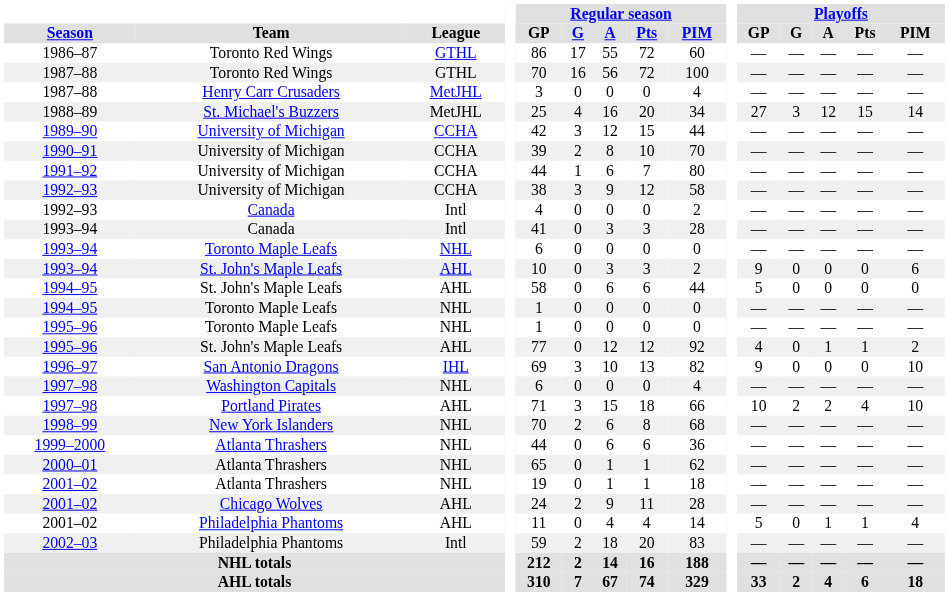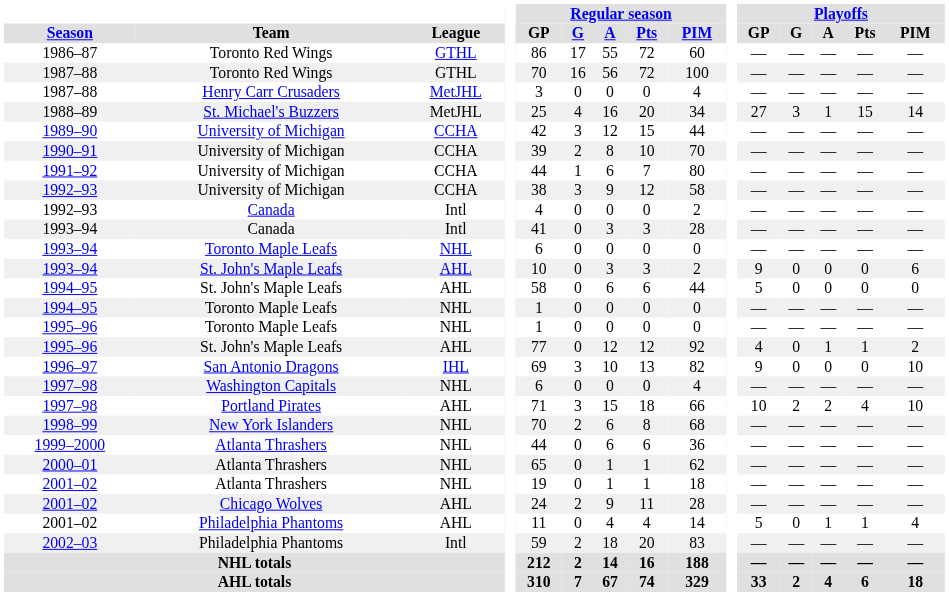 <table border="0" cellpadding="1" cellspacing="0" style="text-align:center; width:60em">
 <tr bgcolor="#e0e0e0">
 <th colspan="3" bgcolor="#ffffff"> </th>
 <th rowspan="99" bgcolor="#ffffff"> </th>
 <th colspan="5"><a href='#'>Regular season</a></th>
 <th rowspan="99" bgcolor="#ffffff"> </th>
 <th colspan="5"><a href='#'>Playoffs</a></th>
 </tr>
 <tr bgcolor="#e0e0e0">
 <th><a href='#'>Season</a></th>
 <th>Team</th>
 <th>League</th>
 <th>GP</th>
 <th><a href='#'>G</a></th>
 <th><a href='#'>A</a></th>
 <th><a href='#'>Pts</a></th>
 <th><a href='#'>PIM</a></th>
 <th>GP</th>
 <th>G</th>
 <th>A</th>
 <th>Pts</th>
 <th>PIM</th>
 </tr>
 <tr>
 <td>1986–87</td>
 <td>Toronto Red Wings</td>
 <td><a href='#'>GTHL</a></td>
 <td>86</td>
 <td>17</td>
 <td>55</td>
 <td>72</td>
 <td>60</td>
 <td>—</td>
 <td>—</td>
 <td>—</td>
 <td>—</td>
 <td>—</td>
 </tr>
 <tr bgcolor="#f0f0f0">
 <td>1987–88</td>
 <td>Toronto Red Wings</td>
 <td>GTHL</td>
 <td>70</td>
 <td>16</td>
 <td>56</td>
 <td>72</td>
 <td>100</td>
 <td>—</td>
 <td>—</td>
 <td>—</td>
 <td>—</td>
 <td>—</td>
 </tr>
 <tr>
 <td>1987–88</td>
 <td><a href='#'>Henry Carr Crusaders</a></td>
 <td><a href='#'>MetJHL</a></td>
 <td>3</td>
 <td>0</td>
 <td>0</td>
 <td>0</td>
 <td>4</td>
 <td>—</td>
 <td>—</td>
 <td>—</td>
 <td>—</td>
 <td>—</td>
 </tr>
 <tr bgcolor="#f0f0f0">
 <td>1988–89</td>
 <td><a href='#'>St. Michael's Buzzers</a></td>
 <td>MetJHL</td>
 <td>25</td>
 <td>4</td>
 <td>16</td>
 <td>20</td>
 <td>34</td>
 <td>27</td>
 <td>3</td>
-<td>12</td>
+<td>1</td>
 <td>15</td>
 <td>14</td>
 </tr>
 <tr>
 <td><a href='#'>1989–90</a></td>
 <td><a href='#'>University of Michigan</a></td>
 <td><a href='#'>CCHA</a></td>
 <td>42</td>
 <td>3</td>
 <td>12</td>
 <td>15</td>
 <td>44</td>
 <td>—</td>
 <td>—</td>
 <td>—</td>
 <td>—</td>
 <td>—</td>
 </tr>
 <tr bgcolor="#f0f0f0">
 <td><a href='#'>1990–91</a></td>
 <td>University of Michigan</td>
 <td>CCHA</td>
 <td>39</td>
 <td>2</td>
 <td>8</td>
 <td>10</td>
 <td>70</td>
 <td>—</td>
 <td>—</td>
 <td>—</td>
 <td>—</td>
 <td>—</td>
 </tr>
 <tr>
 <td><a href='#'>1991–92</a></td>
 <td>University of Michigan</td>
 <td>CCHA</td>
 <td>44</td>
 <td>1</td>
 <td>6</td>
 <td>7</td>
 <td>80</td>
 <td>—</td>
 <td>—</td>
 <td>—</td>
 <td>—</td>
 <td>—</td>
 </tr>
 <tr bgcolor="#f0f0f0">
 <td><a href='#'>1992–93</a></td>
 <td>University of Michigan</td>
 <td>CCHA</td>
 <td>38</td>
 <td>3</td>
 <td>9</td>
 <td>12</td>
 <td>58</td>
 <td>—</td>
 <td>—</td>
 <td>—</td>
 <td>—</td>
 <td>—</td>
 </tr>
 <tr>
 <td>1992–93</td>
 <td><a href='#'>Canada</a></td>
 <td>Intl</td>
 <td>4</td>
 <td>0</td>
 <td>0</td>
 <td>0</td>
 <td>2</td>
 <td>—</td>
 <td>—</td>
 <td>—</td>
 <td>—</td>
 <td>—</td>
 </tr>
 <tr bgcolor="#f0f0f0">
 <td>1993–94</td>
 <td>Canada</td>
 <td>Intl</td>
 <td>41</td>
 <td>0</td>
 <td>3</td>
 <td>3</td>
 <td>28</td>
 <td>—</td>
 <td>—</td>
 <td>—</td>
 <td>—</td>
 <td>—</td>
 </tr>
 <tr>
 <td><a href='#'>1993–94</a></td>
 <td><a href='#'>Toronto Maple Leafs</a></td>
 <td><a href='#'>NHL</a></td>
 <td>6</td>
 <td>0</td>
 <td>0</td>
 <td>0</td>
 <td>0</td>
 <td>—</td>
 <td>—</td>
 <td>—</td>
 <td>—</td>
 <td>—</td>
 </tr>
 <tr bgcolor="#f0f0f0">
 <td><a href='#'>1993–94</a></td>
 <td><a href='#'>St. John's Maple Leafs</a></td>
 <td><a href='#'>AHL</a></td>
 <td>10</td>
 <td>0</td>
 <td>3</td>
 <td>3</td>
 <td>2</td>
 <td>9</td>
 <td>0</td>
 <td>0</td>
 <td>0</td>
 <td>6</td>
 </tr>
 <tr>
 <td><a href='#'>1994–95</a></td>
 <td>St. John's Maple Leafs</td>
 <td>AHL</td>
 <td>58</td>
 <td>0</td>
 <td>6</td>
 <td>6</td>
 <td>44</td>
 <td>5</td>
 <td>0</td>
 <td>0</td>
 <td>0</td>
 <td>0</td>
 </tr>
 <tr bgcolor="#f0f0f0">
 <td><a href='#'>1994–95</a></td>
 <td>Toronto Maple Leafs</td>
 <td>NHL</td>
 <td>1</td>
 <td>0</td>
 <td>0</td>
 <td>0</td>
 <td>0</td>
 <td>—</td>
 <td>—</td>
 <td>—</td>
 <td>—</td>
 <td>—</td>
 </tr>
 <tr>
 <td><a href='#'>1995–96</a></td>
 <td>Toronto Maple Leafs</td>
 <td>NHL</td>
 <td>1</td>
 <td>0</td>
 <td>0</td>
 <td>0</td>
 <td>0</td>
 <td>—</td>
 <td>—</td>
 <td>—</td>
 <td>—</td>
 <td>—</td>
 </tr>
 <tr bgcolor="#f0f0f0">
 <td><a href='#'>1995–96</a></td>
 <td>St. John's Maple Leafs</td>
 <td>AHL</td>
 <td>77</td>
 <td>0</td>
 <td>12</td>
 <td>12</td>
 <td>92</td>
 <td>4</td>
 <td>0</td>
 <td>1</td>
 <td>1</td>
 <td>2</td>
 </tr>
 <tr>
 <td><a href='#'>1996–97</a></td>
 <td><a href='#'>San Antonio Dragons</a></td>
 <td><a href='#'>IHL</a></td>
 <td>69</td>
 <td>3</td>
 <td>10</td>
 <td>13</td>
 <td>82</td>
 <td>9</td>
 <td>0</td>
 <td>0</td>
 <td>0</td>
 <td>10</td>
 </tr>
 <tr bgcolor="#f0f0f0">
 <td><a href='#'>1997–98</a></td>
 <td><a href='#'>Washington Capitals</a></td>
 <td>NHL</td>
 <td>6</td>
 <td>0</td>
 <td>0</td>
 <td>0</td>
 <td>4</td>
 <td>—</td>
 <td>—</td>
 <td>—</td>
 <td>—</td>
 <td>—</td>
 </tr>
 <tr>
 <td><a href='#'>1997–98</a></td>
 <td><a href='#'>Portland Pirates</a></td>
 <td>AHL</td>
 <td>71</td>
 <td>3</td>
 <td>15</td>
 <td>18</td>
 <td>66</td>
 <td>10</td>
 <td>2</td>
 <td>2</td>
 <td>4</td>
 <td>10</td>
 </tr>
 <tr bgcolor="#f0f0f0">
 <td><a href='#'>1998–99</a></td>
 <td><a href='#'>New York Islanders</a></td>
 <td>NHL</td>
 <td>70</td>
 <td>2</td>
 <td>6</td>
 <td>8</td>
 <td>68</td>
 <td>—</td>
 <td>—</td>
 <td>—</td>
 <td>—</td>
 <td>—</td>
 </tr>
 <tr>
 <td><a href='#'>1999–2000</a></td>
 <td><a href='#'>Atlanta Thrashers</a></td>
 <td>NHL</td>
 <td>44</td>
 <td>0</td>
 <td>6</td>
 <td>6</td>
 <td>36</td>
 <td>—</td>
 <td>—</td>
 <td>—</td>
 <td>—</td>
 <td>—</td>
 </tr>
 <tr bgcolor="#f0f0f0">
 <td><a href='#'>2000–01</a></td>
 <td>Atlanta Thrashers</td>
 <td>NHL</td>
 <td>65</td>
 <td>0</td>
 <td>1</td>
 <td>1</td>
 <td>62</td>
 <td>—</td>
 <td>—</td>
 <td>—</td>
 <td>—</td>
 <td>—</td>
 </tr>
 <tr>
 <td><a href='#'>2001–02</a></td>
 <td>Atlanta Thrashers</td>
 <td>NHL</td>
 <td>19</td>
 <td>0</td>
 <td>1</td>
 <td>1</td>
 <td>18</td>
 <td>—</td>
 <td>—</td>
 <td>—</td>
 <td>—</td>
 <td>—</td>
 </tr>
 <tr bgcolor="#f0f0f0">
 <td><a href='#'>2001–02</a></td>
 <td><a href='#'>Chicago Wolves</a></td>
 <td>AHL</td>
 <td>24</td>
 <td>2</td>
 <td>9</td>
 <td>11</td>
 <td>28</td>
 <td>—</td>
 <td>—</td>
 <td>—</td>
 <td>—</td>
 <td>—</td>
 </tr>
 <tr>
 <td>2001–02</td>
 <td><a href='#'>Philadelphia Phantoms</a></td>
 <td>AHL</td>
 <td>11</td>
 <td>0</td>
 <td>4</td>
 <td>4</td>
 <td>14</td>
 <td>5</td>
 <td>0</td>
 <td>1</td>
 <td>1</td>
 <td>4</td>
 </tr>
 <tr bgcolor="#f0f0f0">
 <td><a href='#'>2002–03</a></td>
 <td>Philadelphia Phantoms</td>
 <td>Intl</td>
 <td>59</td>
 <td>2</td>
 <td>18</td>
 <td>20</td>
 <td>83</td>
 <td>—</td>
 <td>—</td>
 <td>—</td>
 <td>—</td>
 <td>—</td>
 </tr>
 <tr bgcolor="#e0e0e0">
 <th colspan="3">NHL totals</th>
 <th>212</th>
 <th>2</th>
 <th>14</th>
 <th>16</th>
 <th>188</th>
 <th>—</th>
 <th>—</th>
 <th>—</th>
 <th>—</th>
 <th>—</th>
 </tr>
 <tr bgcolor="#e0e0e0">
 <th colspan="3">AHL totals</th>
 <th>310</th>
 <th>7</th>
 <th>67</th>
 <th>74</th>
 <th>329</th>
 <th>33</th>
 <th>2</th>
 <th>4</th>
 <th>6</th>
 <th>18</th>
 </tr>
 </table>
